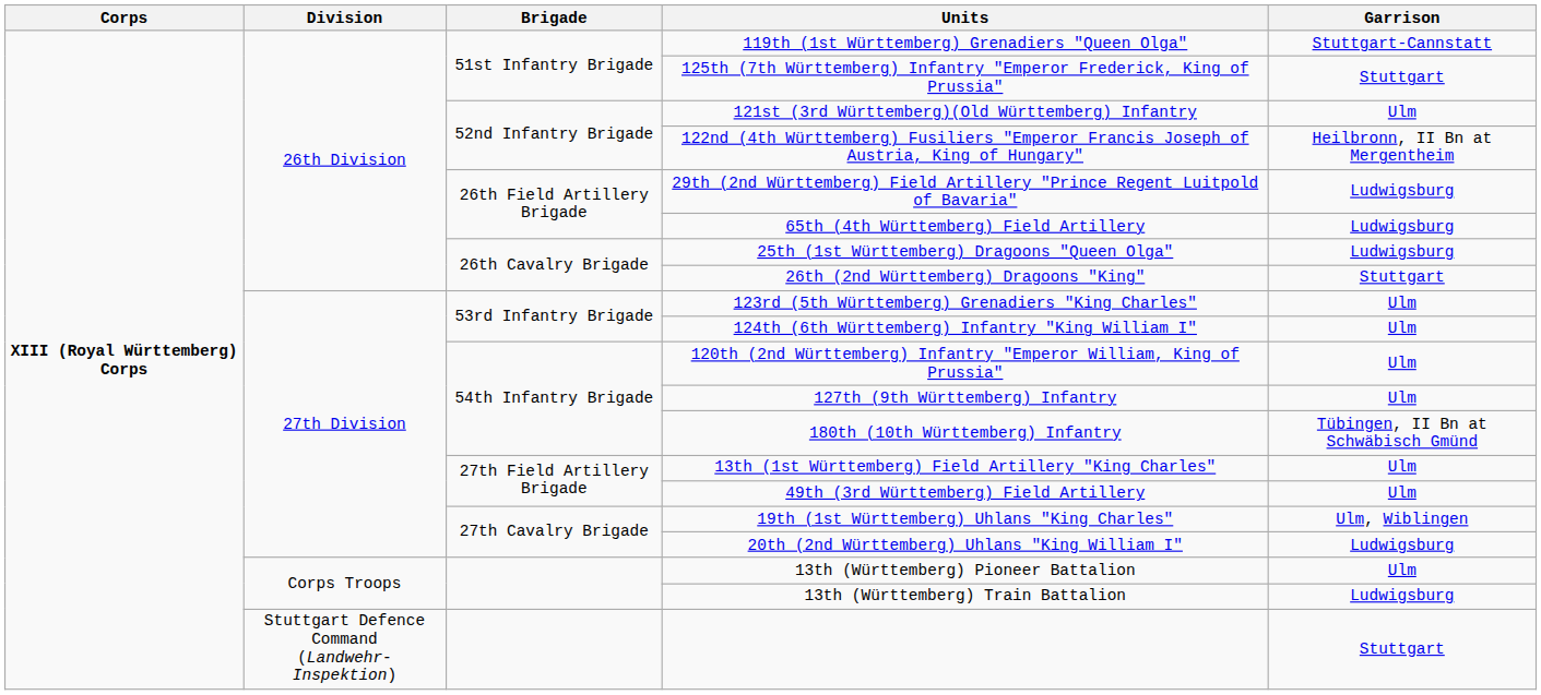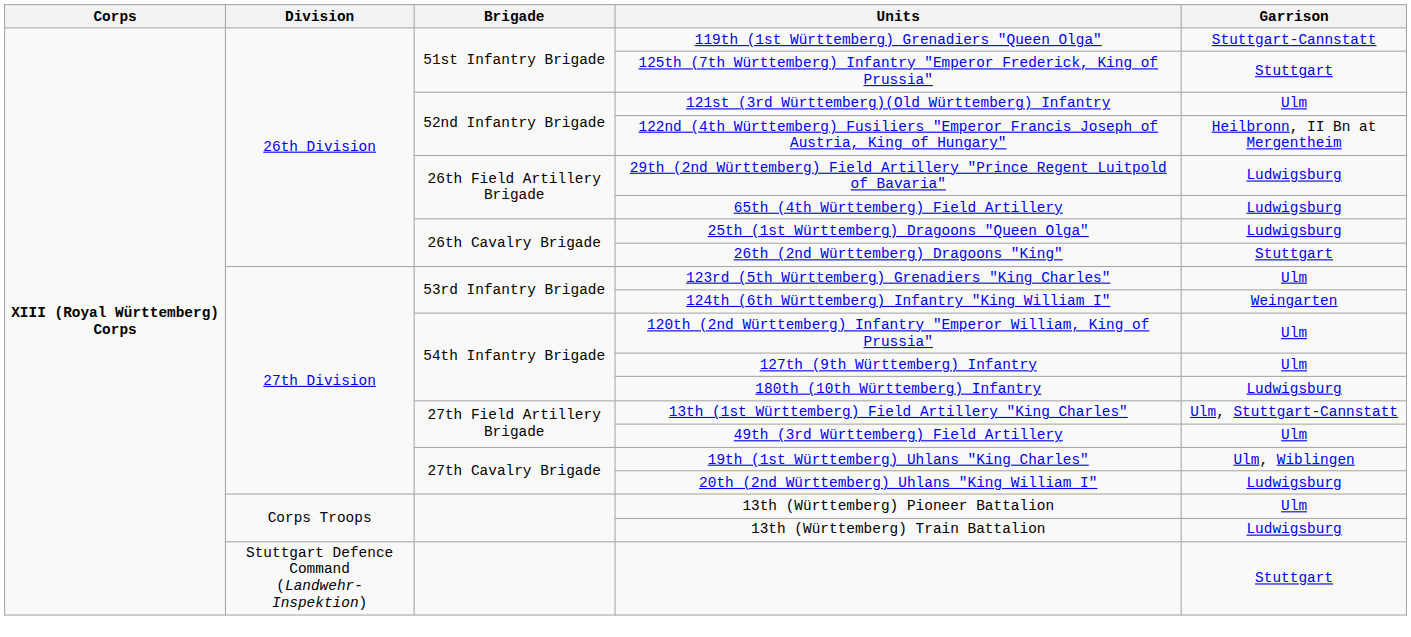 <table class="wikitable collapsible collapsed" style="text-align:center; width:100%;">
 <tr>
 <th>Corps</th>
 <th>Division</th>
 <th>Brigade</th>
 <th>Units</th>
 <th>Garrison</th>
 </tr>
 <tr>
 <td ROWSPAN=20><strong>XIII (Royal Württemberg) Corps</strong></td>
 <td ROWSPAN=8><a href='#'>26th Division</a></td>
 <td ROWSPAN=2>51st Infantry Brigade</td>
 <td><a href='#'>119th (1st Württemberg) Grenadiers "Queen Olga"</a></td>
 <td><a href='#'>Stuttgart-Cannstatt</a></td>
 </tr>
 <tr>
 <td><a href='#'>125th (7th Württemberg) Infantry "Emperor Frederick, King of Prussia"</a></td>
 <td><a href='#'>Stuttgart</a></td>
 </tr>
 <tr>
 <td ROWSPAN=2>52nd Infantry Brigade</td>
 <td><a href='#'>121st (3rd Württemberg)(Old Württemberg) Infantry</a></td>
 <td><a href='#'>Ulm</a></td>
 </tr>
 <tr>
 <td><a href='#'>122nd (4th Württemberg) Fusiliers "Emperor Francis Joseph of Austria, King of Hungary"</a></td>
 <td><a href='#'>Heilbronn</a>, II Bn at <a href='#'>Mergentheim</a></td>
 </tr>
 <tr>
 <td ROWSPAN=2>26th Field Artillery Brigade</td>
 <td><a href='#'>29th (2nd Württemberg) Field Artillery "Prince Regent Luitpold of Bavaria"</a></td>
 <td><a href='#'>Ludwigsburg</a></td>
 </tr>
 <tr>
 <td><a href='#'>65th (4th Württemberg) Field Artillery</a></td>
 <td><a href='#'>Ludwigsburg</a></td>
 </tr>
 <tr>
 <td ROWSPAN=2>26th Cavalry Brigade</td>
 <td><a href='#'>25th (1st Württemberg) Dragoons "Queen Olga"</a></td>
 <td><a href='#'>Ludwigsburg</a></td>
 </tr>
 <tr>
 <td><a href='#'>26th (2nd Württemberg) Dragoons "King"</a></td>
 <td><a href='#'>Stuttgart</a></td>
 </tr>
 <tr>
 <td ROWSPAN=9><a href='#'>27th Division</a></td>
 <td ROWSPAN=2>53rd Infantry Brigade</td>
 <td><a href='#'>123rd (5th Württemberg) Grenadiers "King Charles"</a></td>
 <td><a href='#'>Ulm</a></td>
 </tr>
 <tr>
 <td><a href='#'>124th (6th Württemberg) Infantry "King William I"</a></td>
-<td><a href='#'>Ulm</a></td>
+<td><a href='#'>Weingarten</a></td>
 </tr>
 <tr>
 <td ROWSPAN=3>54th Infantry Brigade</td>
 <td><a href='#'>120th (2nd Württemberg) Infantry "Emperor William, King of Prussia"</a></td>
 <td><a href='#'>Ulm</a></td>
 </tr>
 <tr>
 <td><a href='#'>127th (9th Württemberg) Infantry</a></td>
 <td><a href='#'>Ulm</a></td>
 </tr>
 <tr>
 <td><a href='#'>180th (10th Württemberg) Infantry</a></td>
-<td><a href='#'>Tübingen</a>, II Bn at <a href='#'>Schwäbisch Gmünd</a></td>
+<td><a href='#'>Ludwigsburg</a></td>
 </tr>
 <tr>
 <td ROWSPAN=2>27th Field Artillery Brigade</td>
 <td><a href='#'>13th (1st Württemberg) Field Artillery "King Charles"</a></td>
-<td><a href='#'>Ulm</a></td>
+<td><a href='#'>Ulm</a>, <a href='#'>Stuttgart-Cannstatt</a></td>
 </tr>
 <tr>
 <td><a href='#'>49th (3rd Württemberg) Field Artillery</a></td>
 <td><a href='#'>Ulm</a></td>
 </tr>
 <tr>
 <td ROWSPAN=2>27th Cavalry Brigade</td>
 <td><a href='#'>19th (1st Württemberg) Uhlans "King Charles"</a></td>
 <td><a href='#'>Ulm</a>, <a href='#'>Wiblingen</a></td>
 </tr>
 <tr>
 <td><a href='#'>20th (2nd Württemberg) Uhlans "King William I"</a></td>
 <td><a href='#'>Ludwigsburg</a></td>
 </tr>
 <tr>
 <td ROWSPAN=2>Corps Troops</td>
 <td ROWSPAN=2></td>
 <td>13th (Württemberg) Pioneer Battalion</td>
 <td><a href='#'>Ulm</a></td>
 </tr>
 <tr>
 <td>13th (Württemberg) Train Battalion</td>
 <td><a href='#'>Ludwigsburg</a></td>
 </tr>
 <tr>
 <td>Stuttgart Defence Command<br>(<em>Landwehr-Inspektion</em>)</td>
 <td></td>
 <td></td>
 <td><a href='#'>Stuttgart</a></td>
 </tr>
 </table>
